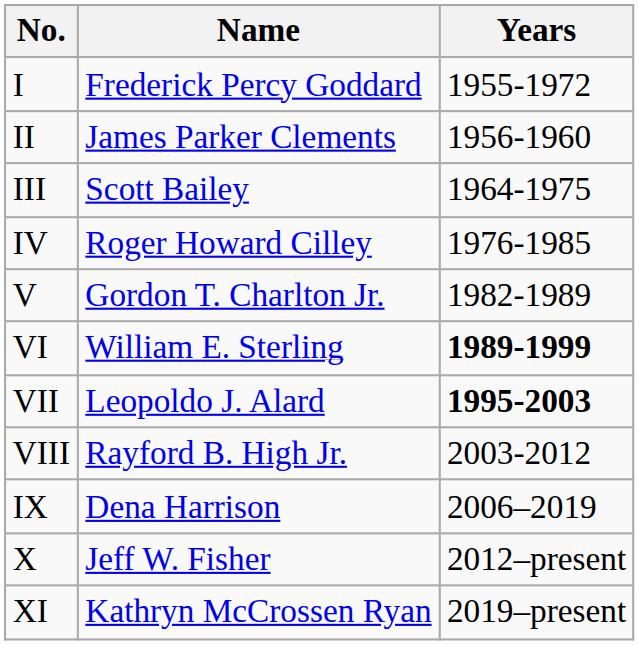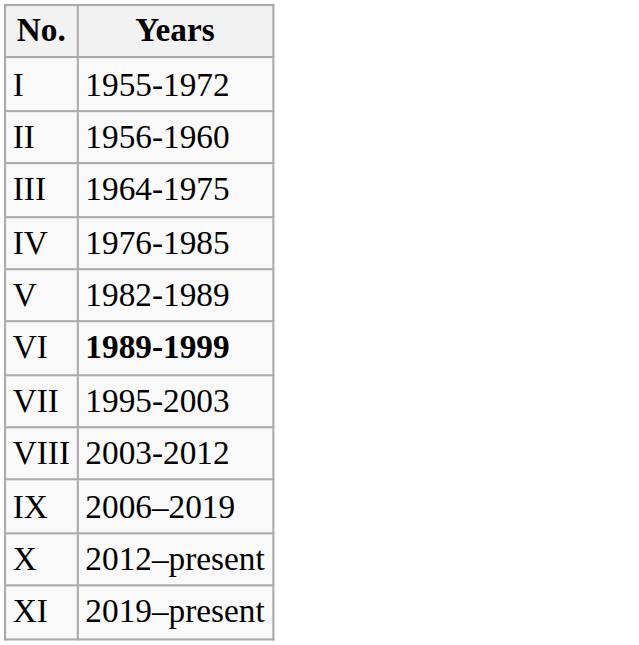 <table class="wikitable">
 <tr>
 <th>No.</th>
-<th>Name</th>
 <th>Years</th>
 </tr>
 <tr>
 <td>I</td>
-<td><a href='#'>Frederick Percy Goddard</a></td>
 <td>1955-1972</td>
 </tr>
 <tr>
 <td>II</td>
-<td><a href='#'>James Parker Clements</a></td>
 <td>1956-1960</td>
 </tr>
 <tr>
 <td>III</td>
-<td><a href='#'>Scott Bailey</a></td>
 <td>1964-1975</td>
 </tr>
 <tr>
 <td>IV</td>
-<td><a href='#'>Roger Howard Cilley</a></td>
 <td>1976-1985</td>
 </tr>
 <tr>
 <td>V</td>
-<td><a href='#'>Gordon T. Charlton Jr.</a></td>
 <td>1982-1989</td>
 </tr>
 <tr>
 <td>VI</td>
-<td><a href='#'>William E. Sterling</a></td>
 <td><strong>1989-1999</strong></td>
 </tr>
 <tr>
 <td>VII</td>
-<td><a href='#'>Leopoldo J. Alard</a></td>
-<td><strong>1995-2003</strong></td>
+<td>1995-2003</td>
 </tr>
 <tr>
 <td>VIII</td>
-<td><a href='#'>Rayford B. High Jr.</a></td>
 <td>2003-2012</td>
 </tr>
 <tr>
 <td>IX</td>
-<td><a href='#'>Dena Harrison</a></td>
 <td>2006–2019</td>
 </tr>
 <tr>
 <td>X</td>
-<td><a href='#'>Jeff W. Fisher</a></td>
 <td>2012–present</td>
 </tr>
 <tr>
 <td>XI</td>
-<td><a href='#'>Kathryn McCrossen Ryan</a></td>
 <td>2019–present</td>
 </tr>
 </table>
